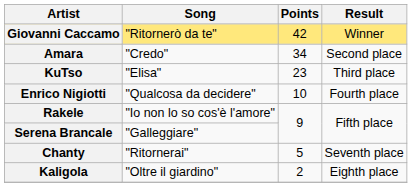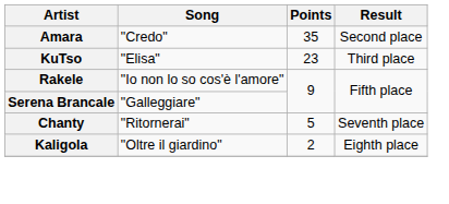 <table class="wikitable plainrowheaders" style="text-align:center;">
 <tr>
 <th scope="col">Artist</th>
 <th scope="col">Song</th>
 <th scope="col">Points</th>
 <th scope="col">Result</th>
 </tr>
-<tr style="background:#ffe87c;">
-<th scope="row">Giovanni Caccamo</th>
-<td style="text-align:left;">"Ritornerò da te"</td>
-<td>42</td>
-<td>Winner</td>
-</tr>
 <tr>
 <th scope="row">Amara</th>
 <td style="text-align:left;">"Credo"</td>
-<td>34</td>
+<td>35</td>
 <td>Second place</td>
 </tr>
 <tr>
 <th scope="row">KuTso</th>
 <td style="text-align:left;">"Elisa"</td>
 <td>23</td>
 <td>Third place</td>
-</tr>
-<tr>
-<th scope="row">Enrico Nigiotti</th>
-<td style="text-align:left;">"Qualcosa da decidere"</td>
-<td>10</td>
-<td>Fourth place</td>
 </tr>
 <tr>
 <th scope="row">Rakele</th>
 <td style="text-align:left;">"Io non lo so cos'è l'amore"</td>
 <td rowspan="2">9</td>
 <td rowspan="2">Fifth place</td>
 </tr>
 <tr>
 <th scope="row">Serena Brancale</th>
 <td style="text-align:left;">"Galleggiare"</td>
 </tr>
 <tr>
 <th scope="row">Chanty</th>
 <td style="text-align:left;">"Ritornerai"</td>
 <td>5</td>
 <td>Seventh place</td>
 </tr>
 <tr>
 <th scope="row">Kaligola</th>
 <td style="text-align:left;">"Oltre il giardino"</td>
 <td>2</td>
 <td>Eighth place</td>
 </tr>
 <tr>
 </tr>
 </table>
